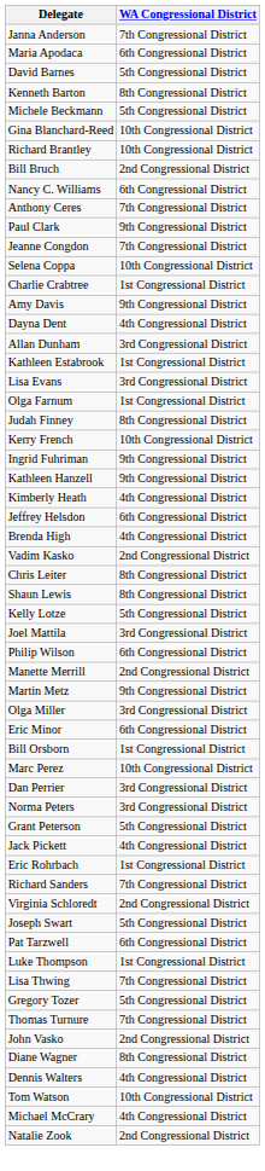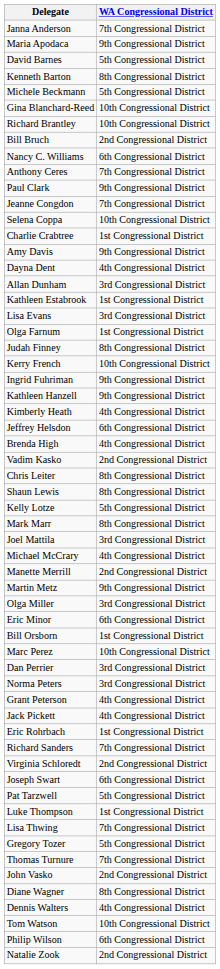 <table class="wikitable">
 <tr>
 <th>Delegate</th>
 <th><a href='#'>WA Congressional District</a></th>
 </tr>
 <tr>
 <td>Janna Anderson</td>
 <td>7th Congressional District</td>
 </tr>
 <tr>
 <td>Maria Apodaca</td>
-<td>6th Congressional District</td>
+<td>9th Congressional District</td>
 </tr>
 <tr>
 <td>David Barnes</td>
 <td>5th Congressional District</td>
 </tr>
 <tr>
 <td>Kenneth Barton</td>
 <td>8th Congressional District</td>
 </tr>
 <tr>
 <td>Michele Beckmann</td>
 <td>5th Congressional District</td>
 </tr>
 <tr>
 <td>Gina Blanchard-Reed</td>
 <td>10th Congressional District</td>
 </tr>
 <tr>
 <td>Richard Brantley</td>
 <td>10th Congressional District</td>
 </tr>
 <tr>
 <td>Bill Bruch</td>
 <td>2nd Congressional District</td>
 </tr>
 <tr>
 <td>Nancy C. Williams</td>
 <td>6th Congressional District</td>
 </tr>
 <tr>
 <td>Anthony Ceres</td>
 <td>7th Congressional District</td>
 </tr>
 <tr>
 <td>Paul Clark</td>
 <td>9th Congressional District</td>
 </tr>
 <tr>
 <td>Jeanne Congdon</td>
 <td>7th Congressional District</td>
 </tr>
 <tr>
 <td>Selena Coppa</td>
 <td>10th Congressional District</td>
 </tr>
 <tr>
 <td>Charlie Crabtree</td>
 <td>1st Congressional District</td>
 </tr>
 <tr>
 <td>Amy Davis</td>
 <td>9th Congressional District</td>
 </tr>
 <tr>
 <td>Dayna Dent</td>
 <td>4th Congressional District</td>
 </tr>
 <tr>
 <td>Allan Dunham</td>
 <td>3rd Congressional District</td>
 </tr>
 <tr>
 <td>Kathleen Estabrook</td>
 <td>1st Congressional District</td>
 </tr>
 <tr>
 <td>Lisa Evans</td>
 <td>3rd Congressional District</td>
 </tr>
 <tr>
 <td>Olga Farnum</td>
 <td>1st Congressional District</td>
 </tr>
 <tr>
 <td>Judah Finney</td>
 <td>8th Congressional District</td>
 </tr>
 <tr>
 <td>Kerry French</td>
 <td>10th Congressional District</td>
 </tr>
 <tr>
 <td>Ingrid Fuhriman</td>
 <td>9th Congressional District</td>
 </tr>
 <tr>
 <td>Kathleen Hanzell</td>
 <td>9th Congressional District</td>
 </tr>
 <tr>
 <td>Kimberly Heath</td>
 <td>4th Congressional District</td>
 </tr>
 <tr>
 <td>Jeffrey Helsdon</td>
 <td>6th Congressional District</td>
 </tr>
 <tr>
 <td>Brenda High</td>
 <td>4th Congressional District</td>
 </tr>
 <tr>
 <td>Vadim Kasko</td>
 <td>2nd Congressional District</td>
 </tr>
 <tr>
 <td>Chris Leiter</td>
 <td>8th Congressional District</td>
 </tr>
 <tr>
 <td>Shaun Lewis</td>
 <td>8th Congressional District</td>
 </tr>
 <tr>
 <td>Kelly Lotze</td>
 <td>5th Congressional District</td>
 </tr>
 <tr>
+<td>Mark Marr</td>
+<td>8th Congressional District</td>
+</tr>
+<tr>
 <td>Joel Mattila</td>
 <td>3rd Congressional District</td>
 </tr>
 <tr>
-<td>Philip Wilson</td>
-<td>6th Congressional District</td>
+<td>Michael McCrary</td>
+<td>4th Congressional District</td>
 </tr>
 <tr>
 <td>Manette Merrill</td>
 <td>2nd Congressional District</td>
 </tr>
 <tr>
 <td>Martin Metz</td>
 <td>9th Congressional District</td>
 </tr>
 <tr>
 <td>Olga Miller</td>
 <td>3rd Congressional District</td>
 </tr>
 <tr>
 <td>Eric Minor</td>
 <td>6th Congressional District</td>
 </tr>
 <tr>
 <td>Bill Orsborn</td>
 <td>1st Congressional District</td>
 </tr>
 <tr>
 <td>Marc Perez</td>
 <td>10th Congressional District</td>
 </tr>
 <tr>
 <td>Dan Perrier</td>
 <td>3rd Congressional District</td>
 </tr>
 <tr>
 <td>Norma Peters</td>
 <td>3rd Congressional District</td>
 </tr>
 <tr>
 <td>Grant Peterson</td>
-<td>5th Congressional District</td>
+<td>4th Congressional District</td>
 </tr>
 <tr>
 <td>Jack Pickett</td>
 <td>4th Congressional District</td>
 </tr>
 <tr>
 <td>Eric Rohrbach</td>
 <td>1st Congressional District</td>
 </tr>
 <tr>
 <td>Richard Sanders</td>
 <td>7th Congressional District</td>
 </tr>
 <tr>
 <td>Virginia Schloredt</td>
 <td>2nd Congressional District</td>
 </tr>
 <tr>
 <td>Joseph Swart</td>
-<td>5th Congressional District</td>
+<td>6th Congressional District</td>
 </tr>
 <tr>
 <td>Pat Tarzwell</td>
-<td>6th Congressional District</td>
+<td>5th Congressional District</td>
 </tr>
 <tr>
 <td>Luke Thompson</td>
 <td>1st Congressional District</td>
 </tr>
 <tr>
 <td>Lisa Thwing</td>
 <td>7th Congressional District</td>
 </tr>
 <tr>
 <td>Gregory Tozer</td>
 <td>5th Congressional District</td>
 </tr>
 <tr>
 <td>Thomas Turnure</td>
 <td>7th Congressional District</td>
 </tr>
 <tr>
 <td>John Vasko</td>
 <td>2nd Congressional District</td>
 </tr>
 <tr>
 <td>Diane Wagner</td>
 <td>8th Congressional District</td>
 </tr>
 <tr>
 <td>Dennis Walters</td>
 <td>4th Congressional District</td>
 </tr>
 <tr>
 <td>Tom Watson</td>
 <td>10th Congressional District</td>
 </tr>
 <tr>
-<td>Michael McCrary</td>
-<td>4th Congressional District</td>
+<td>Philip Wilson</td>
+<td>6th Congressional District</td>
 </tr>
 <tr>
 <td>Natalie Zook</td>
 <td>2nd Congressional District</td>
 </tr>
 </table>
